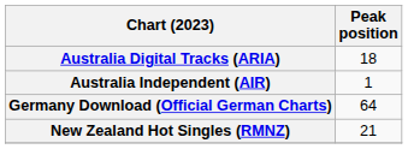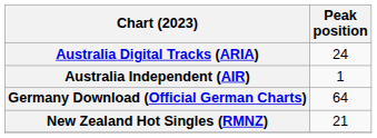 <table class="wikitable sortable plainrowheaders" style="text-align:center">
 <tr>
 <th scope="col">Chart (2023)</th>
 <th scope="col">Peak<br>position</th>
 </tr>
 <tr>
 <th scope="row"><a href='#'>Australia Digital Tracks</a> (<a href='#'>ARIA</a>)</th>
-<td>18</td>
+<td>24</td>
 </tr>
 <tr>
 <th scope="row">Australia Independent (<a href='#'>AIR</a>)</th>
 <td>1</td>
 </tr>
 <tr>
 <th scope="row">Germany Download (<a href='#'>Official German Charts</a>)</th>
 <td>64</td>
 </tr>
 <tr>
 <th scope="row">New Zealand Hot Singles (<a href='#'>RMNZ</a>)</th>
 <td>21</td>
 </tr>
 <tr>
 </tr>
 <tr>
 </tr>
 <tr>
 </tr>
 </table>
